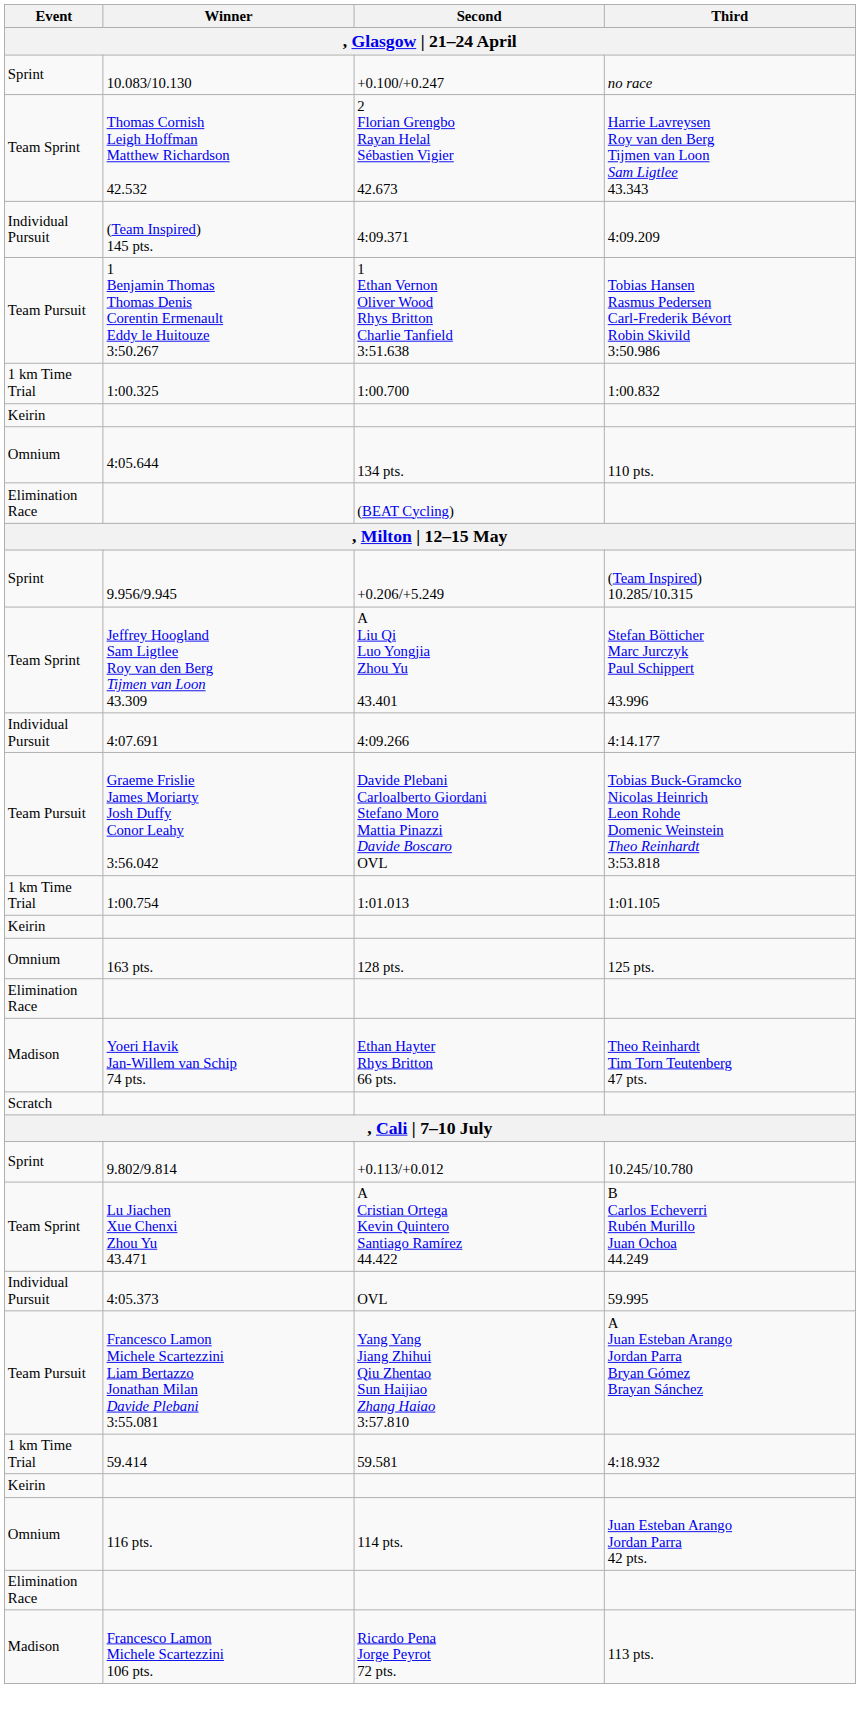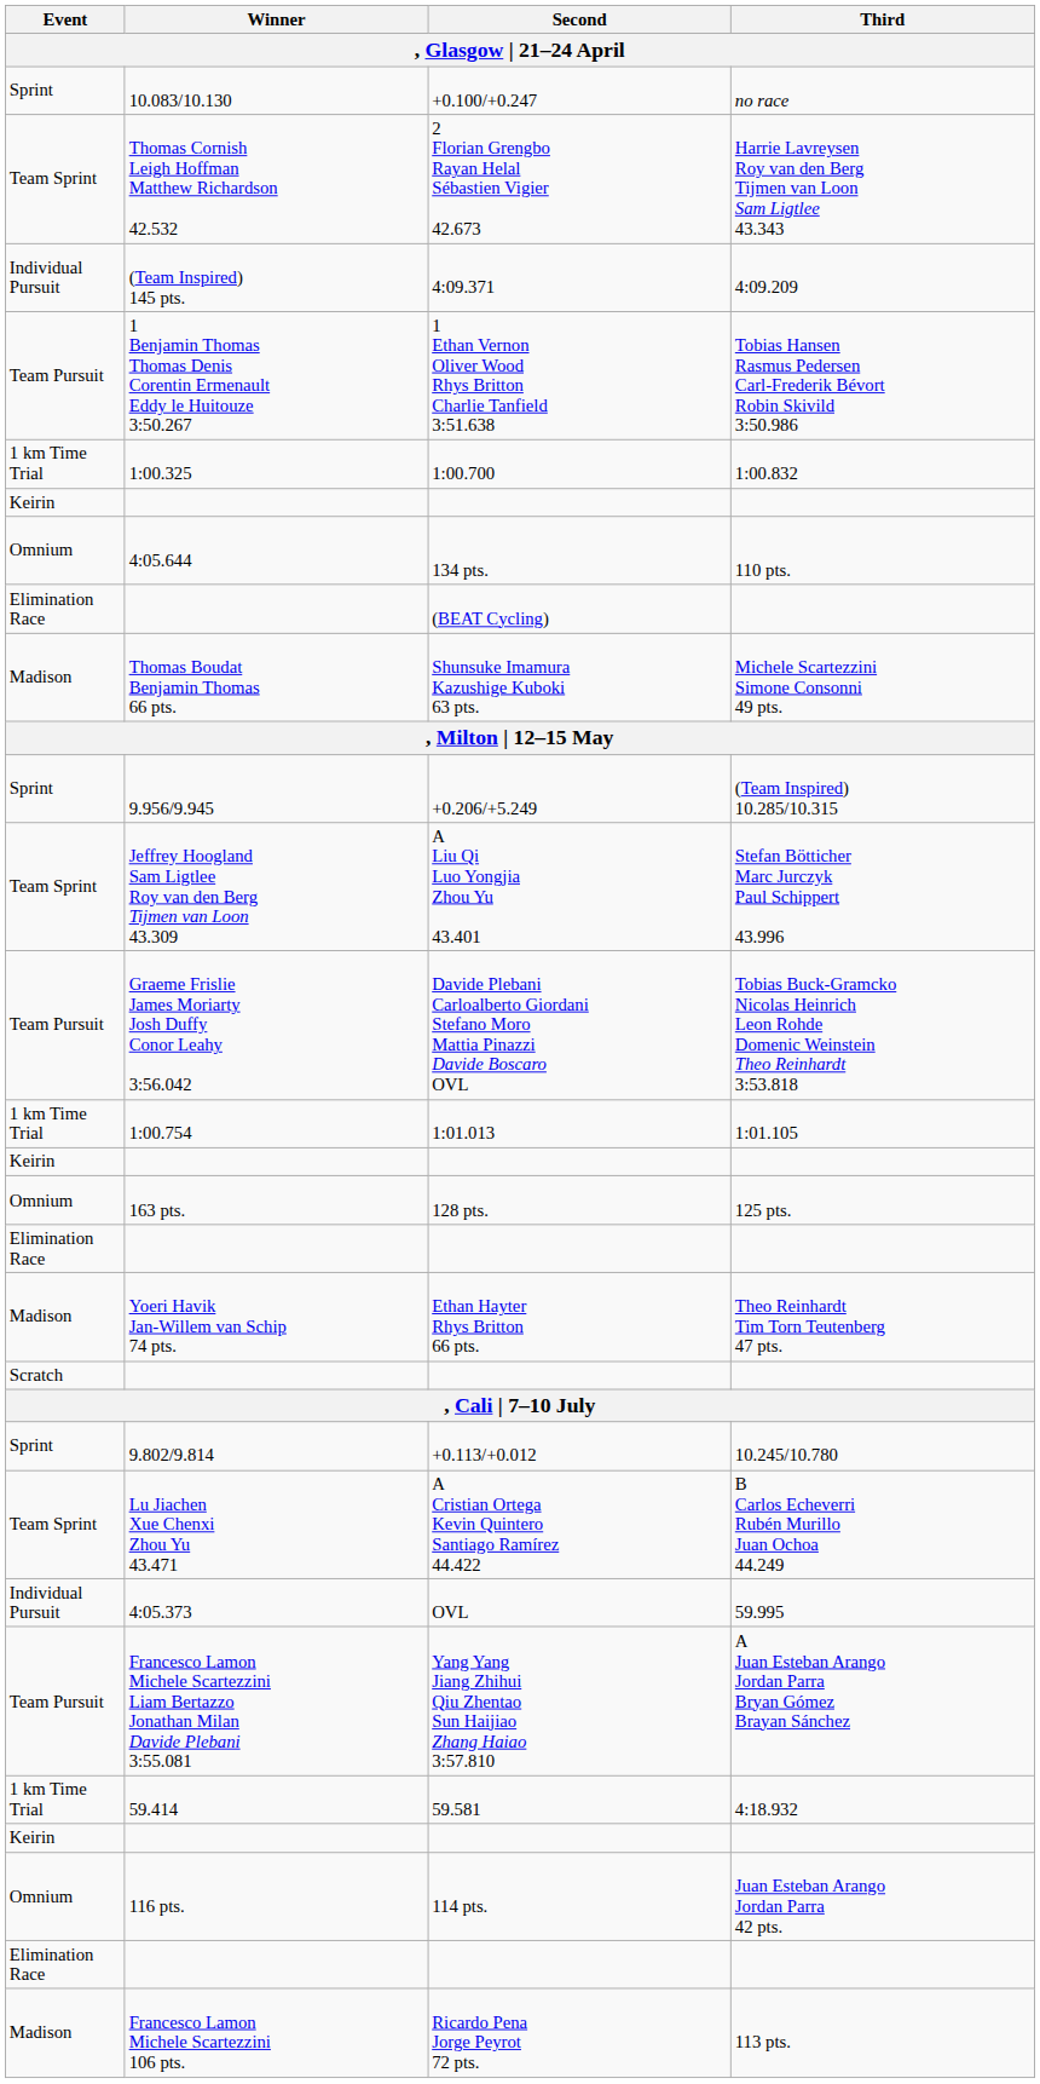 <table class="wikitable">
 <tr>
 <th width=100>Event</th>
 <th width=265>Winner</th>
 <th width=265>Second</th>
 <th width=265>Third</th>
 </tr>
 <tr>
 <th colspan=4><big>, <a href='#'>Glasgow</a> | 21–24 April</big></th>
 </tr>
 <tr>
 <td>Sprint<br><em><small></small></em></td>
 <td><br>10.083/10.130</td>
 <td><br>+0.100/+0.247</td>
 <td><br><em>no race</em></td>
 </tr>
 <tr>
 <td>Team Sprint<br><em><small></small></em></td>
 <td valign=top><br><a href='#'>Thomas Cornish</a><br><a href='#'>Leigh Hoffman</a><br><a href='#'>Matthew Richardson</a><br><br>42.532</td>
 <td valign=top> 2<br><a href='#'>Florian Grengbo</a><br><a href='#'>Rayan Helal</a><br><a href='#'>Sébastien Vigier</a><br><br>42.673</td>
 <td><br><a href='#'>Harrie Lavreysen</a><br><a href='#'>Roy van den Berg</a><br><a href='#'>Tijmen van Loon</a><br><em><a href='#'>Sam Ligtlee</a></em><br>43.343</td>
 </tr>
 <tr>
 <td>Individual Pursuit<br><em><small></small></em></td>
 <td><br>(<a href='#'>Team Inspired</a>)<br>145 pts.</td>
 <td><br>4:09.371</td>
 <td><br>4:09.209</td>
 </tr>
 <tr>
 <td>Team Pursuit<br><em><small></small></em></td>
 <td> 1<br><a href='#'>Benjamin Thomas</a><br><a href='#'>Thomas Denis</a><br><a href='#'>Corentin Ermenault</a><br><a href='#'>Eddy le Huitouze</a><br>3:50.267</td>
 <td> 1<br><a href='#'>Ethan Vernon</a><br><a href='#'>Oliver Wood</a><br><a href='#'>Rhys Britton</a><br><a href='#'>Charlie Tanfield</a><br>3:51.638</td>
 <td><br><a href='#'>Tobias Hansen</a><br><a href='#'>Rasmus Pedersen</a><br><a href='#'>Carl-Frederik Bévort</a><br><a href='#'>Robin Skivild</a><br>3:50.986</td>
 </tr>
 <tr>
 <td>1 km Time Trial<br><em><small></small></em></td>
 <td><br>1:00.325</td>
 <td><br>1:00.700</td>
 <td><br>1:00.832</td>
 </tr>
 <tr>
 <td>Keirin<br><em><small></small></em></td>
 <td></td>
 <td></td>
 <td></td>
 </tr>
 <tr>
 <td>Omnium<br><em><small></small></em></td>
 <td><br>4:05.644</td>
 <td><br><br>134 pts.</td>
 <td><br><br>110 pts.</td>
 </tr>
 <tr>
 <td>Elimination Race<br><em><small></small></em></td>
 <td valign=top></td>
 <td><br>(<a href='#'>BEAT Cycling</a>)</td>
 <td valign=top></td>
 </tr>
 <tr>
+<td>Madison<br><em><small></small></em></td>
+<td><br><a href='#'>Thomas Boudat</a><br><a href='#'>Benjamin Thomas</a><br>66 pts.</td>
+<td><br><a href='#'>Shunsuke Imamura</a><br><a href='#'>Kazushige Kuboki</a><br>63 pts.</td>
+<td><br><a href='#'>Michele Scartezzini</a><br><a href='#'>Simone Consonni</a><br>49 pts.</td>
+</tr>
+<tr>
 <th colspan=4><big>, <a href='#'>Milton</a> | 12–15 May</big></th>
 </tr>
 <tr>
 <td>Sprint<br><em><small></small></em></td>
 <td><br><br>9.956/9.945</td>
 <td><br><br>+0.206/+5.249</td>
 <td><br>(<a href='#'>Team Inspired</a>)<br>10.285/10.315</td>
 </tr>
 <tr>
 <td>Team Sprint<br><em><small></small></em></td>
 <td><br><a href='#'>Jeffrey Hoogland</a><br><a href='#'>Sam Ligtlee</a><br><a href='#'>Roy van den Berg</a><br><em><a href='#'>Tijmen van Loon</a></em><br>43.309</td>
 <td valign=top> A<br><a href='#'>Liu Qi</a><br><a href='#'>Luo Yongjia</a><br><a href='#'>Zhou Yu</a><br><br>43.401</td>
 <td valign=top><br><a href='#'>Stefan Bötticher</a><br><a href='#'>Marc Jurczyk</a><br><a href='#'>Paul Schippert</a><br><br>43.996</td>
-</tr>
-<tr>
-<td>Individual Pursuit<br><em><small></small></em></td>
-<td><br>4:07.691</td>
-<td><br>4:09.266</td>
-<td><br>4:14.177</td>
 </tr>
 <tr>
 <td>Team Pursuit<br><em><small></small></em></td>
 <td valign=top><br><a href='#'>Graeme Frislie</a><br><a href='#'>James Moriarty</a><br><a href='#'>Josh Duffy</a><br><a href='#'>Conor Leahy</a><br><br>3:56.042</td>
 <td><br><a href='#'>Davide Plebani</a><br><a href='#'>Carloalberto Giordani</a><br><a href='#'>Stefano Moro</a><br><a href='#'>Mattia Pinazzi</a><br><em><a href='#'>Davide Boscaro</a></em><br>OVL</td>
 <td><br><a href='#'>Tobias Buck-Gramcko</a><br><a href='#'>Nicolas Heinrich</a><br><a href='#'>Leon Rohde</a><br><a href='#'>Domenic Weinstein</a><br><em><a href='#'>Theo Reinhardt</a></em><br>3:53.818</td>
 </tr>
 <tr>
 <td>1 km Time Trial<br><em><small></small></em></td>
 <td><br>1:00.754</td>
 <td><br>1:01.013</td>
 <td><br>1:01.105</td>
 </tr>
 <tr>
 <td>Keirin<br><em><small></small></em></td>
 <td></td>
 <td></td>
 <td></td>
 </tr>
 <tr>
 <td>Omnium<br><em><small></small></em></td>
 <td><br>163 pts.</td>
 <td><br>128 pts.</td>
 <td><br>125 pts.</td>
 </tr>
 <tr>
 <td>Elimination Race<br><em><small></small></em></td>
 <td></td>
 <td></td>
 <td></td>
 </tr>
 <tr>
 <td>Madison<br><em><small></small></em></td>
 <td><br><a href='#'>Yoeri Havik</a><br><a href='#'>Jan-Willem van Schip</a><br>74 pts.</td>
 <td><br><a href='#'>Ethan Hayter</a><br><a href='#'>Rhys Britton</a><br>66 pts.</td>
 <td><br><a href='#'>Theo Reinhardt</a><br><a href='#'>Tim Torn Teutenberg</a><br>47 pts.</td>
 </tr>
 <tr>
 <td>Scratch<br><em><small></small></em></td>
 <td></td>
 <td></td>
 <td></td>
 </tr>
 <tr>
 <th colspan=4><big>, <a href='#'>Cali</a> | 7–10 July</big></th>
 </tr>
 <tr>
 <td>Sprint<br><em><small></small></em></td>
 <td><br>9.802/9.814</td>
 <td><br>+0.113/+0.012</td>
 <td><br>10.245/10.780</td>
 </tr>
 <tr>
 <td>Team Sprint<br><em><small></small></em></td>
 <td><br><a href='#'>Lu Jiachen</a><br><a href='#'>Xue Chenxi</a><br><a href='#'>Zhou Yu</a><br>43.471</td>
 <td> A<br><a href='#'>Cristian Ortega</a><br><a href='#'>Kevin Quintero</a><br><a href='#'>Santiago Ramírez</a><br>44.422</td>
 <td> B<br><a href='#'>Carlos Echeverri</a><br><a href='#'>Rubén Murillo</a><br><a href='#'>Juan Ochoa</a><br>44.249</td>
 </tr>
 <tr>
 <td>Individual Pursuit<br><em><small></small></em></td>
 <td><br>4:05.373</td>
 <td><br>OVL</td>
 <td><br>59.995</td>
 </tr>
 <tr>
 <td>Team Pursuit<br><em><small></small></em></td>
 <td><br><a href='#'>Francesco Lamon</a><br><a href='#'>Michele Scartezzini</a><br><a href='#'>Liam Bertazzo</a><br><a href='#'>Jonathan Milan</a><br><em><a href='#'>Davide Plebani</a></em><br>3:55.081</td>
 <td><br><a href='#'>Yang Yang</a><br><a href='#'>Jiang Zhihui</a><br><a href='#'>Qiu Zhentao</a><br><a href='#'>Sun Haijiao</a><br><em><a href='#'>Zhang Haiao</a></em><br>3:57.810</td>
 <td valign=top> A<br><a href='#'>Juan Esteban Arango</a><br><a href='#'>Jordan Parra</a><br><a href='#'>Bryan Gómez</a><br><a href='#'>Brayan Sánchez</a></td>
 </tr>
 <tr>
 <td>1 km Time Trial<br><em><small></small></em></td>
 <td><br>59.414</td>
 <td><br>59.581</td>
 <td><br>4:18.932</td>
 </tr>
 <tr>
 <td>Keirin<br><em><small></small></em></td>
 <td></td>
 <td></td>
 <td></td>
 </tr>
 <tr>
 <td>Omnium <br><em><small></small></em></td>
 <td><br>116 pts.</td>
 <td><br>114 pts.</td>
 <td><br><a href='#'>Juan Esteban Arango</a><br><a href='#'>Jordan Parra</a><br>42 pts.</td>
 </tr>
 <tr>
 <td>Elimination Race<br><em><small></small></em></td>
 <td></td>
 <td></td>
 <td></td>
 </tr>
 <tr>
 <td>Madison <br><em><small></small></em></td>
 <td><br><a href='#'>Francesco Lamon</a><br><a href='#'>Michele Scartezzini</a><br>106 pts.</td>
 <td><br><a href='#'>Ricardo Pena</a><br><a href='#'>Jorge Peyrot</a><br>72 pts.</td>
 <td><br>113 pts.</td>
 </tr>
 </table>
